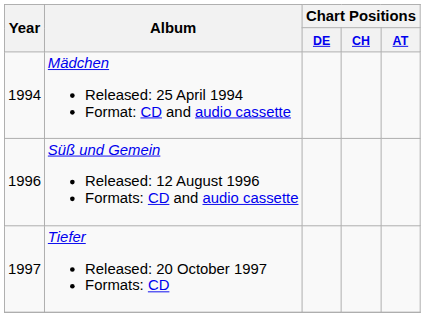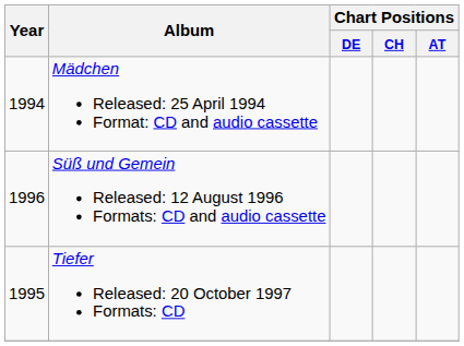 <table class="wikitable">
 <tr>
 <th rowspan="2">Year</th>
 <th rowspan="2">Album</th>
 <th colspan="3">Chart Positions</th>
 </tr>
 <tr>
 <th width="35"><small><a href='#'>DE</a></small></th>
 <th width="35"><small><a href='#'>CH</a></small></th>
 <th width="35"><small><a href='#'>AT</a></small></th>
 </tr>
 <tr>
 <td>1994</td>
 <td><em><a href='#'>Mädchen</a></em><br><ul><li>Released: 25 April 1994</li><li>Format: <a href='#'>CD</a> and <a href='#'>audio cassette</a></li></ul></td>
 <td></td>
 <td></td>
 <td></td>
 </tr>
 <tr>
 <td>1996</td>
 <td><em><a href='#'>Süß und Gemein</a></em><br><ul><li>Released: 12 August 1996</li><li>Formats: <a href='#'>CD</a> and <a href='#'>audio cassette</a></li></ul></td>
 <td></td>
 <td></td>
 <td></td>
 </tr>
 <tr>
-<td>1997</td>
+<td>1995</td>
 <td><em><a href='#'>Tiefer</a></em><br><ul><li>Released: 20 October 1997</li><li>Formats: <a href='#'>CD</a></li></ul></td>
 <td></td>
 <td></td>
 <td></td>
 </tr>
 <tr>
 </tr>
 </table>
